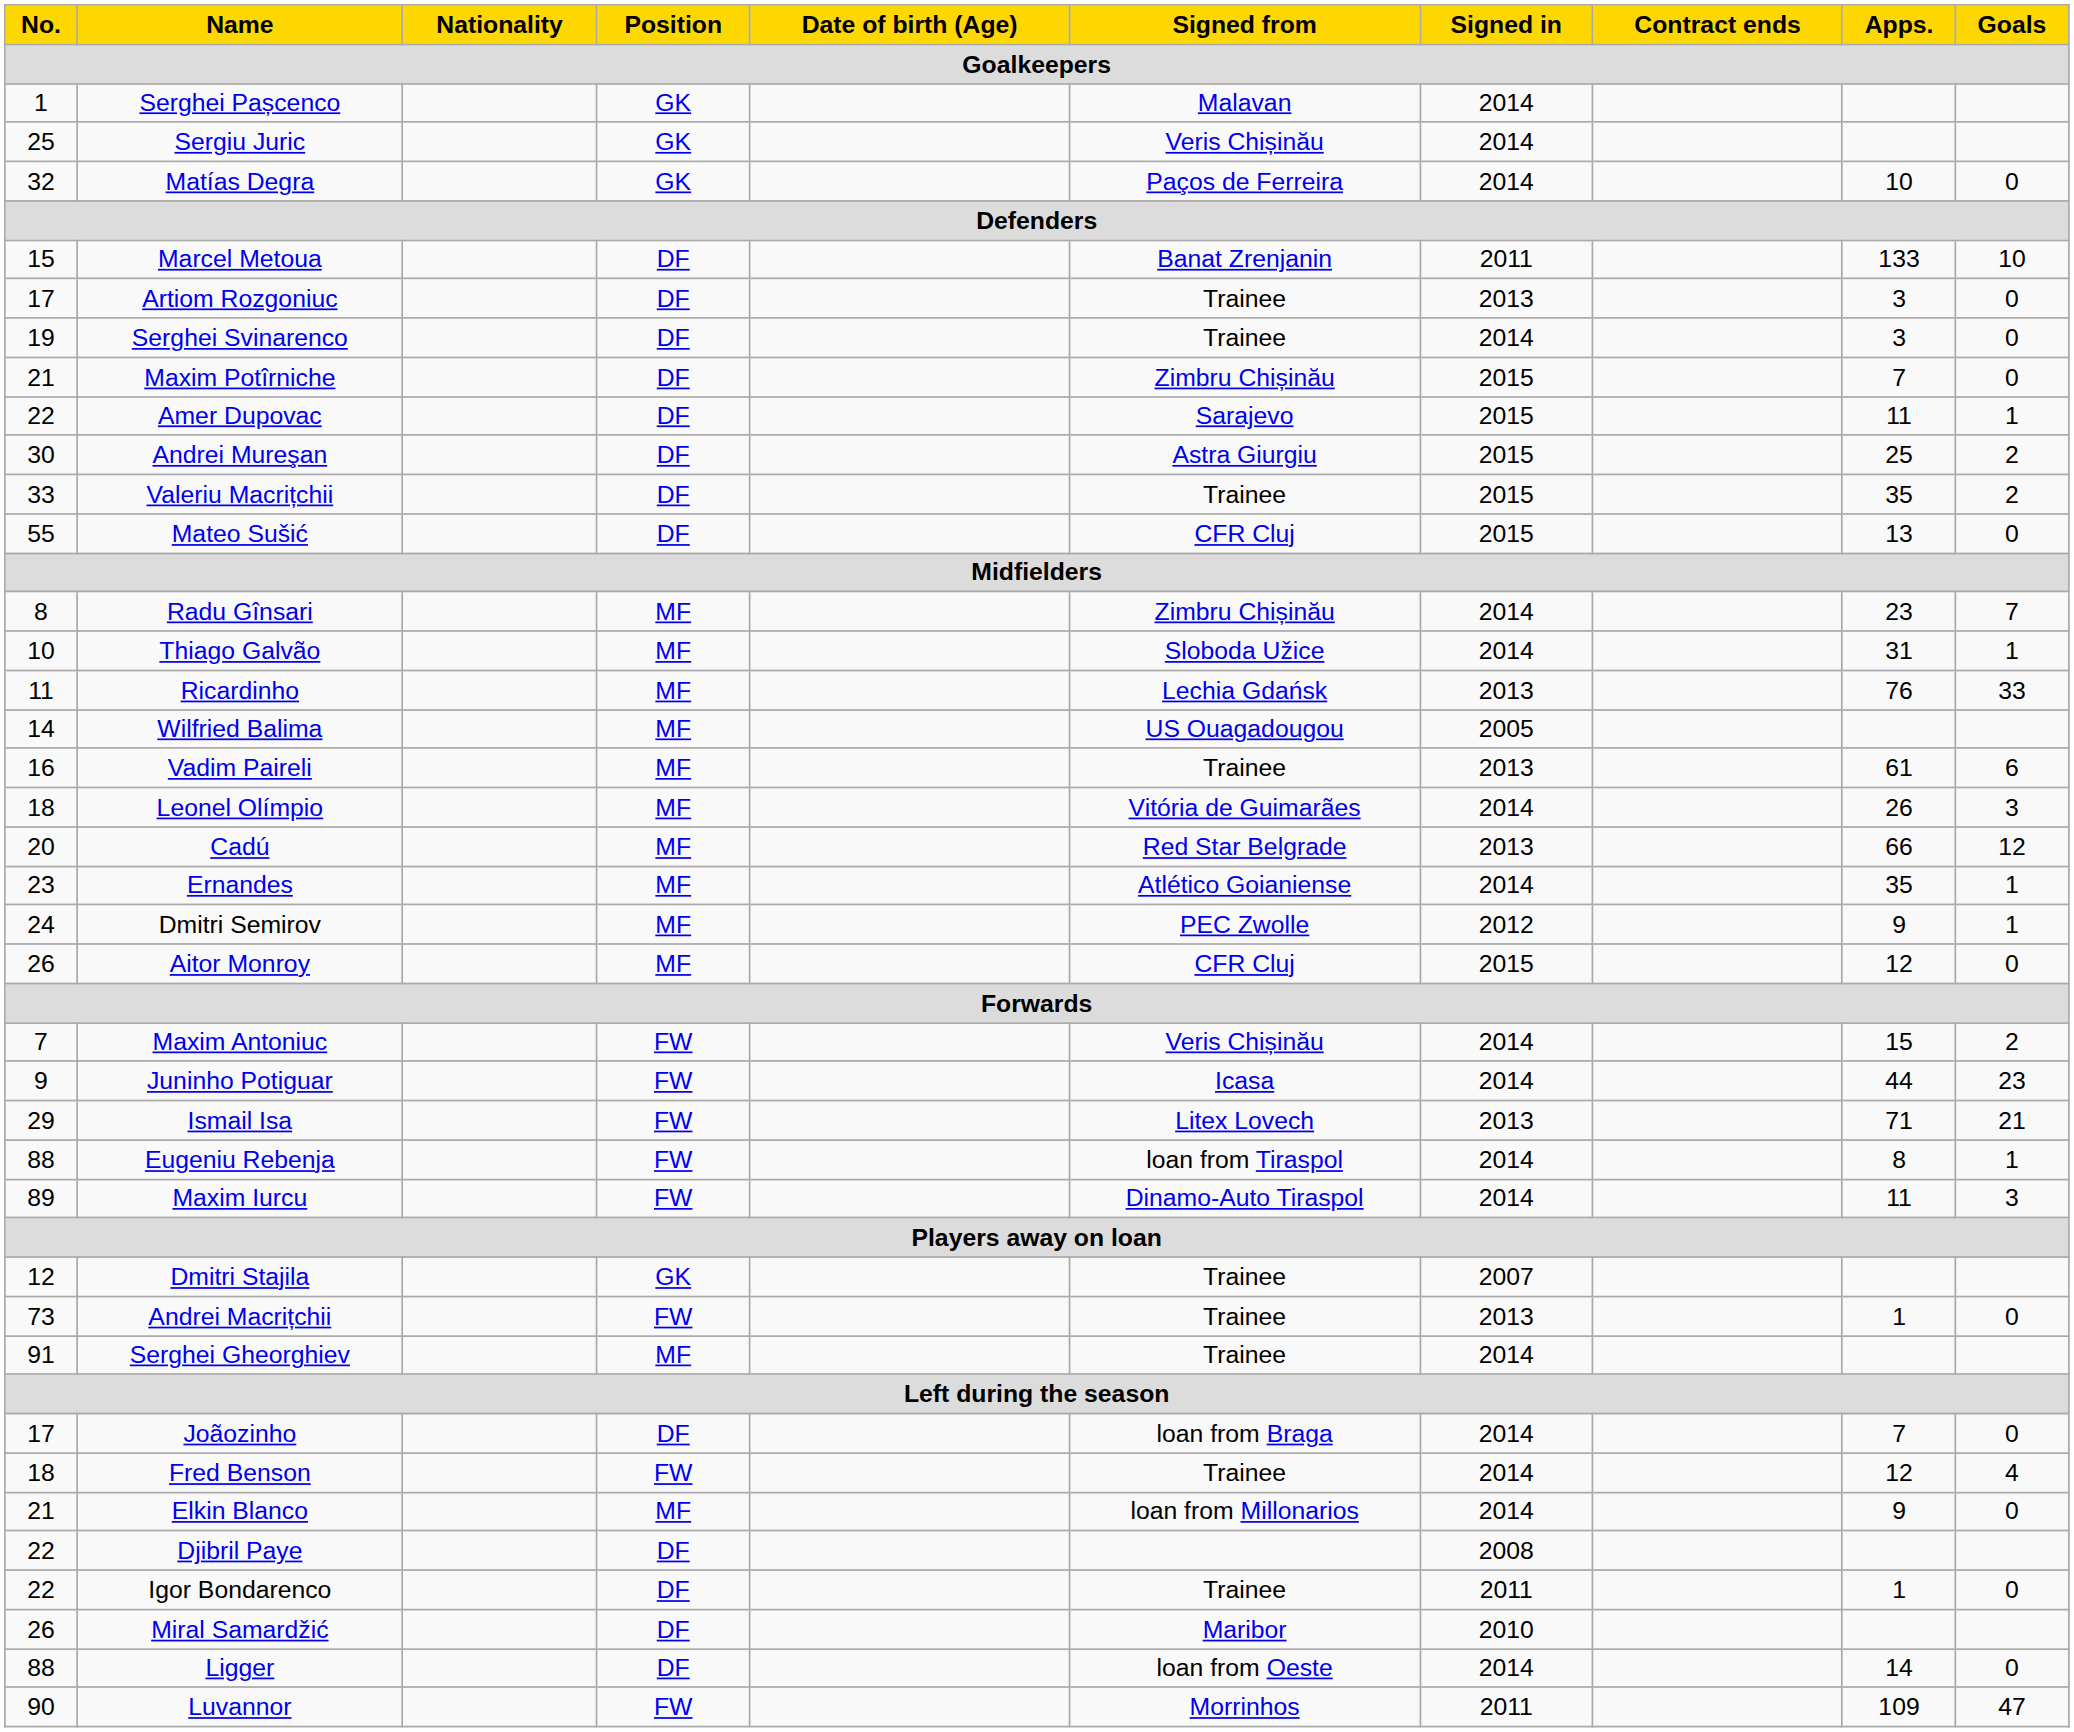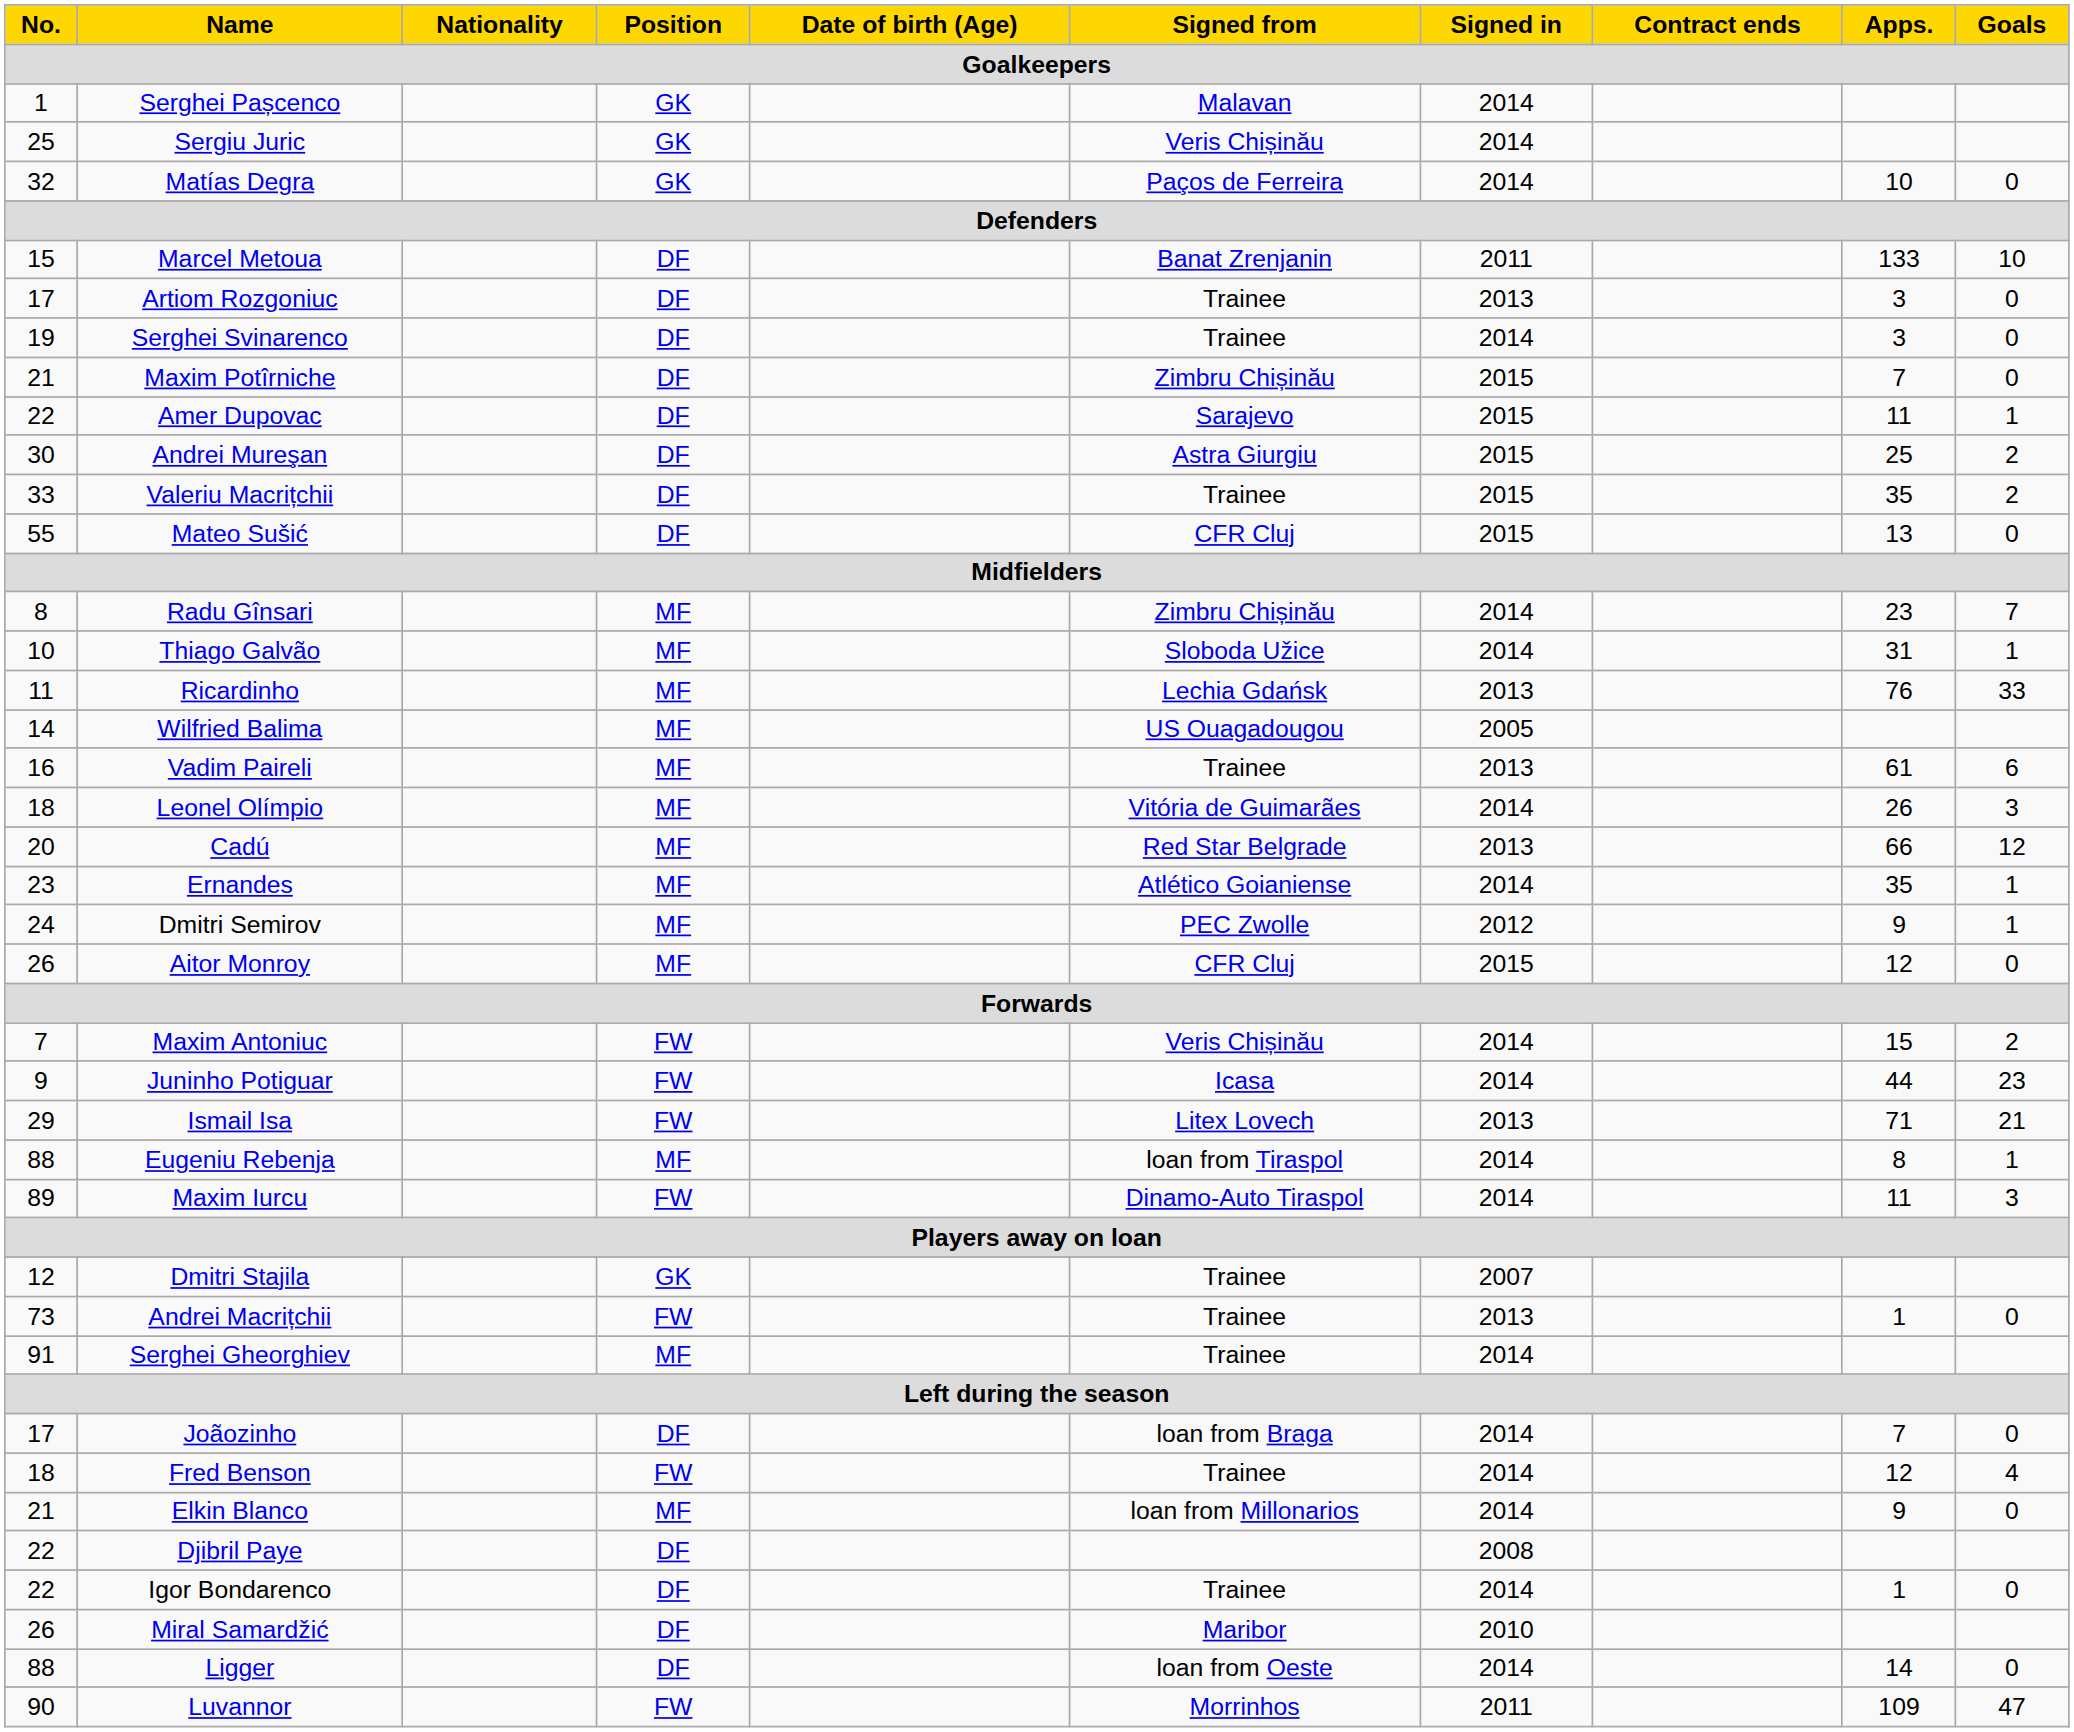 <table class="wikitable"  style="text-align:center; font-size:90%; width:95%;">
 <tr>
 <th style="background:gold; color:black; text-align:center;">No.</th>
 <th style="background:gold; color:black; text-align:center;">Name</th>
 <th style="background:gold; color:black; text-align:center;">Nationality</th>
 <th style="background:gold; color:black; text-align:center;">Position</th>
 <th style="background:gold; color:black; text-align:center;">Date of birth (Age)</th>
 <th style="background:gold; color:black; text-align:center;">Signed from</th>
 <th style="background:gold; color:black; text-align:center;">Signed in</th>
 <th style="background:gold; color:black; text-align:center;">Contract ends</th>
 <th style="background:gold; color:black; text-align:center;">Apps.</th>
 <th style="background:gold; color:black; text-align:center;">Goals</th>
 </tr>
 <tr>
 <th colspan="11"  style="background:#dcdcdc; text-align:center;">Goalkeepers</th>
 </tr>
 <tr>
 <td>1</td>
 <td><a href='#'>Serghei Pașcenco</a></td>
 <td></td>
 <td><a href='#'>GK</a></td>
 <td></td>
 <td><a href='#'>Malavan</a></td>
 <td>2014</td>
 <td></td>
 <td></td>
 <td></td>
 </tr>
 <tr>
 <td>25</td>
 <td><a href='#'>Sergiu Juric</a></td>
 <td></td>
 <td><a href='#'>GK</a></td>
 <td></td>
 <td><a href='#'>Veris Chișinău</a></td>
 <td>2014</td>
 <td></td>
 <td></td>
 <td></td>
 </tr>
 <tr>
 <td>32</td>
 <td><a href='#'>Matías Degra</a></td>
 <td></td>
 <td><a href='#'>GK</a></td>
 <td></td>
 <td><a href='#'>Paços de Ferreira</a></td>
 <td>2014</td>
 <td></td>
 <td>10</td>
 <td>0</td>
 </tr>
 <tr>
 <th colspan="11"  style="background:#dcdcdc; text-align:center;">Defenders</th>
 </tr>
 <tr>
 <td>15</td>
 <td><a href='#'>Marcel Metoua</a></td>
 <td></td>
 <td><a href='#'>DF</a></td>
 <td></td>
 <td><a href='#'>Banat Zrenjanin</a></td>
 <td>2011</td>
 <td></td>
 <td>133</td>
 <td>10</td>
 </tr>
 <tr>
 <td>17</td>
 <td><a href='#'>Artiom Rozgoniuc</a></td>
 <td></td>
 <td><a href='#'>DF</a></td>
 <td></td>
 <td>Trainee</td>
 <td>2013</td>
 <td></td>
 <td>3</td>
 <td>0</td>
 </tr>
 <tr>
 <td>19</td>
 <td><a href='#'>Serghei Svinarenco</a></td>
 <td></td>
 <td><a href='#'>DF</a></td>
 <td></td>
 <td>Trainee</td>
 <td>2014</td>
 <td></td>
 <td>3</td>
 <td>0</td>
 </tr>
 <tr>
 <td>21</td>
 <td><a href='#'>Maxim Potîrniche</a></td>
 <td></td>
 <td><a href='#'>DF</a></td>
 <td></td>
 <td><a href='#'>Zimbru Chișinău</a></td>
 <td>2015</td>
 <td></td>
 <td>7</td>
 <td>0</td>
 </tr>
 <tr>
 <td>22</td>
 <td><a href='#'>Amer Dupovac</a></td>
 <td></td>
 <td><a href='#'>DF</a></td>
 <td></td>
 <td><a href='#'>Sarajevo</a></td>
 <td>2015</td>
 <td></td>
 <td>11</td>
 <td>1</td>
 </tr>
 <tr>
 <td>30</td>
 <td><a href='#'>Andrei Mureşan</a></td>
 <td></td>
 <td><a href='#'>DF</a></td>
 <td></td>
 <td><a href='#'>Astra Giurgiu</a></td>
 <td>2015</td>
 <td></td>
 <td>25</td>
 <td>2</td>
 </tr>
 <tr>
 <td>33</td>
 <td><a href='#'>Valeriu Macrițchii</a></td>
 <td></td>
 <td><a href='#'>DF</a></td>
 <td></td>
 <td>Trainee</td>
 <td>2015</td>
 <td></td>
 <td>35</td>
 <td>2</td>
 </tr>
 <tr>
 <td>55</td>
 <td><a href='#'>Mateo Sušić</a></td>
 <td></td>
 <td><a href='#'>DF</a></td>
 <td></td>
 <td><a href='#'>CFR Cluj</a></td>
 <td>2015</td>
 <td></td>
 <td>13</td>
 <td>0</td>
 </tr>
 <tr>
 <th colspan="11"  style="background:#dcdcdc; text-align:center;">Midfielders</th>
 </tr>
 <tr>
 <td>8</td>
 <td><a href='#'>Radu Gînsari</a></td>
 <td></td>
 <td><a href='#'>MF</a></td>
 <td></td>
 <td><a href='#'>Zimbru Chișinău</a></td>
 <td>2014</td>
 <td></td>
 <td>23</td>
 <td>7</td>
 </tr>
 <tr>
 <td>10</td>
 <td><a href='#'>Thiago Galvão</a></td>
 <td></td>
 <td><a href='#'>MF</a></td>
 <td></td>
 <td><a href='#'>Sloboda Užice</a></td>
 <td>2014</td>
 <td></td>
 <td>31</td>
 <td>1</td>
 </tr>
 <tr>
 <td>11</td>
 <td><a href='#'>Ricardinho</a></td>
 <td></td>
 <td><a href='#'>MF</a></td>
 <td></td>
 <td><a href='#'>Lechia Gdańsk</a></td>
 <td>2013</td>
 <td></td>
 <td>76</td>
 <td>33</td>
 </tr>
 <tr>
 <td>14</td>
 <td><a href='#'>Wilfried Balima</a></td>
 <td></td>
 <td><a href='#'>MF</a></td>
 <td></td>
 <td><a href='#'>US Ouagadougou</a></td>
 <td>2005</td>
 <td></td>
 <td></td>
 <td></td>
 </tr>
 <tr>
 <td>16</td>
 <td><a href='#'>Vadim Paireli</a></td>
 <td></td>
 <td><a href='#'>MF</a></td>
 <td></td>
 <td>Trainee</td>
 <td>2013</td>
 <td></td>
 <td>61</td>
 <td>6</td>
 </tr>
 <tr>
 <td>18</td>
 <td><a href='#'>Leonel Olímpio</a></td>
 <td></td>
 <td><a href='#'>MF</a></td>
 <td></td>
 <td><a href='#'>Vitória de Guimarães</a></td>
 <td>2014</td>
 <td></td>
 <td>26</td>
 <td>3</td>
 </tr>
 <tr>
 <td>20</td>
 <td><a href='#'>Cadú</a></td>
 <td></td>
 <td><a href='#'>MF</a></td>
 <td></td>
 <td><a href='#'>Red Star Belgrade</a></td>
 <td>2013</td>
 <td></td>
 <td>66</td>
 <td>12</td>
 </tr>
 <tr>
 <td>23</td>
 <td><a href='#'>Ernandes</a></td>
 <td></td>
 <td><a href='#'>MF</a></td>
 <td></td>
 <td><a href='#'>Atlético Goianiense</a></td>
 <td>2014</td>
 <td></td>
 <td>35</td>
 <td>1</td>
 </tr>
 <tr>
 <td>24</td>
 <td>Dmitri Semirov</td>
 <td></td>
 <td><a href='#'>MF</a></td>
 <td></td>
 <td><a href='#'>PEC Zwolle</a></td>
 <td>2012</td>
 <td></td>
 <td>9</td>
 <td>1</td>
 </tr>
 <tr>
 <td>26</td>
 <td><a href='#'>Aitor Monroy</a></td>
 <td></td>
 <td><a href='#'>MF</a></td>
 <td></td>
 <td><a href='#'>CFR Cluj</a></td>
 <td>2015</td>
 <td></td>
 <td>12</td>
 <td>0</td>
 </tr>
 <tr>
 <th colspan="11"  style="background:#dcdcdc; text-align:center;">Forwards</th>
 </tr>
 <tr>
 <td>7</td>
 <td><a href='#'>Maxim Antoniuc</a></td>
 <td></td>
 <td><a href='#'>FW</a></td>
 <td></td>
 <td><a href='#'>Veris Chișinău</a></td>
 <td>2014</td>
 <td></td>
 <td>15</td>
 <td>2</td>
 </tr>
 <tr>
 <td>9</td>
 <td><a href='#'>Juninho Potiguar</a></td>
 <td></td>
 <td><a href='#'>FW</a></td>
 <td></td>
 <td><a href='#'>Icasa</a></td>
 <td>2014</td>
 <td></td>
 <td>44</td>
 <td>23</td>
 </tr>
 <tr>
 <td>29</td>
 <td><a href='#'>Ismail Isa</a></td>
 <td></td>
 <td><a href='#'>FW</a></td>
 <td></td>
 <td><a href='#'>Litex Lovech</a></td>
 <td>2013</td>
 <td></td>
 <td>71</td>
 <td>21</td>
 </tr>
 <tr>
 <td>88</td>
 <td><a href='#'>Eugeniu Rebenja</a></td>
 <td></td>
-<td><a href='#'>FW</a></td>
+<td><a href='#'>MF</a></td>
 <td></td>
 <td>loan from <a href='#'>Tiraspol</a></td>
 <td>2014</td>
 <td></td>
 <td>8</td>
 <td>1</td>
 </tr>
 <tr>
 <td>89</td>
 <td><a href='#'>Maxim Iurcu</a></td>
 <td></td>
 <td><a href='#'>FW</a></td>
 <td></td>
 <td><a href='#'>Dinamo-Auto Tiraspol</a></td>
 <td>2014</td>
 <td></td>
 <td>11</td>
 <td>3</td>
 </tr>
 <tr>
 <th colspan="11"  style="background:#dcdcdc; text-align:center;">Players away on loan</th>
 </tr>
 <tr>
 <td>12</td>
 <td><a href='#'>Dmitri Stajila</a></td>
 <td></td>
 <td><a href='#'>GK</a></td>
 <td></td>
 <td>Trainee</td>
 <td>2007</td>
 <td></td>
 <td></td>
 <td></td>
 </tr>
 <tr>
 <td>73</td>
 <td><a href='#'>Andrei Macrițchii</a></td>
 <td></td>
 <td><a href='#'>FW</a></td>
 <td></td>
 <td>Trainee</td>
 <td>2013</td>
 <td></td>
 <td>1</td>
 <td>0</td>
 </tr>
 <tr>
 <td>91</td>
 <td><a href='#'>Serghei Gheorghiev</a></td>
 <td></td>
 <td><a href='#'>MF</a></td>
 <td></td>
 <td>Trainee</td>
 <td>2014</td>
 <td></td>
 <td></td>
 <td></td>
 </tr>
 <tr>
 <th colspan="11"  style="background:#dcdcdc; text-align:center;">Left during the season</th>
 </tr>
 <tr>
 <td>17</td>
 <td><a href='#'>Joãozinho</a></td>
 <td></td>
 <td><a href='#'>DF</a></td>
 <td></td>
 <td>loan from <a href='#'>Braga</a></td>
 <td>2014</td>
 <td></td>
 <td>7</td>
 <td>0</td>
 </tr>
 <tr>
 <td>18</td>
 <td><a href='#'>Fred Benson</a></td>
 <td></td>
 <td><a href='#'>FW</a></td>
 <td></td>
 <td>Trainee</td>
 <td>2014</td>
 <td></td>
 <td>12</td>
 <td>4</td>
 </tr>
 <tr>
 <td>21</td>
 <td><a href='#'>Elkin Blanco</a></td>
 <td></td>
 <td><a href='#'>MF</a></td>
 <td></td>
 <td>loan from <a href='#'>Millonarios</a></td>
 <td>2014</td>
 <td></td>
 <td>9</td>
 <td>0</td>
 </tr>
 <tr>
 <td>22</td>
 <td><a href='#'>Djibril Paye</a></td>
 <td></td>
 <td><a href='#'>DF</a></td>
 <td></td>
 <td></td>
 <td>2008</td>
 <td></td>
 <td></td>
 <td></td>
 </tr>
 <tr>
 <td>22</td>
 <td>Igor Bondarenco</td>
 <td></td>
 <td><a href='#'>DF</a></td>
 <td></td>
 <td>Trainee</td>
-<td>2011</td>
+<td>2014</td>
 <td></td>
 <td>1</td>
 <td>0</td>
 </tr>
 <tr>
 <td>26</td>
 <td><a href='#'>Miral Samardžić</a></td>
 <td></td>
 <td><a href='#'>DF</a></td>
 <td></td>
 <td><a href='#'>Maribor</a></td>
 <td>2010</td>
 <td></td>
 <td></td>
 <td></td>
 </tr>
 <tr>
 <td>88</td>
 <td><a href='#'>Ligger</a></td>
 <td></td>
 <td><a href='#'>DF</a></td>
 <td></td>
 <td>loan from <a href='#'>Oeste</a></td>
 <td>2014</td>
 <td></td>
 <td>14</td>
 <td>0</td>
 </tr>
 <tr>
 <td>90</td>
 <td><a href='#'>Luvannor</a></td>
 <td></td>
 <td><a href='#'>FW</a></td>
 <td></td>
 <td><a href='#'>Morrinhos</a></td>
 <td>2011</td>
 <td></td>
 <td>109</td>
 <td>47</td>
 </tr>
 </table>
